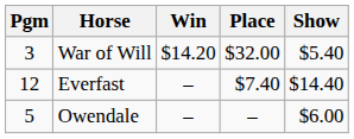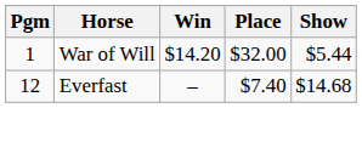 <table class="wikitable">
 <tr>
 <th>Pgm</th>
 <th>Horse</th>
 <th>Win</th>
 <th>Place</th>
 <th>Show</th>
 </tr>
 <tr>
-<td style="text-align: center;">3</td>
+<td style="text-align: center;">1</td>
 <td>War of Will</td>
 <td style="text-align: right;">$14.20</td>
 <td style="text-align: right;">$32.00</td>
-<td style="text-align: right;">$5.40</td>
+<td style="text-align: right;">$5.44</td>
 </tr>
 <tr>
 <td style="text-align: center;">12</td>
 <td>Everfast</td>
 <td style="text-align: center;">–</td>
 <td style="text-align: right;">$7.40</td>
-<td style="text-align: right;">$14.40</td>
-</tr>
-<tr>
-<td style="text-align: center;">5</td>
-<td>Owendale</td>
-<td style="text-align: center;">–</td>
-<td style="text-align: center;">–</td>
-<td style="text-align: right;">$6.00</td>
+<td style="text-align: right;">$14.68</td>
 </tr>
 </table>
